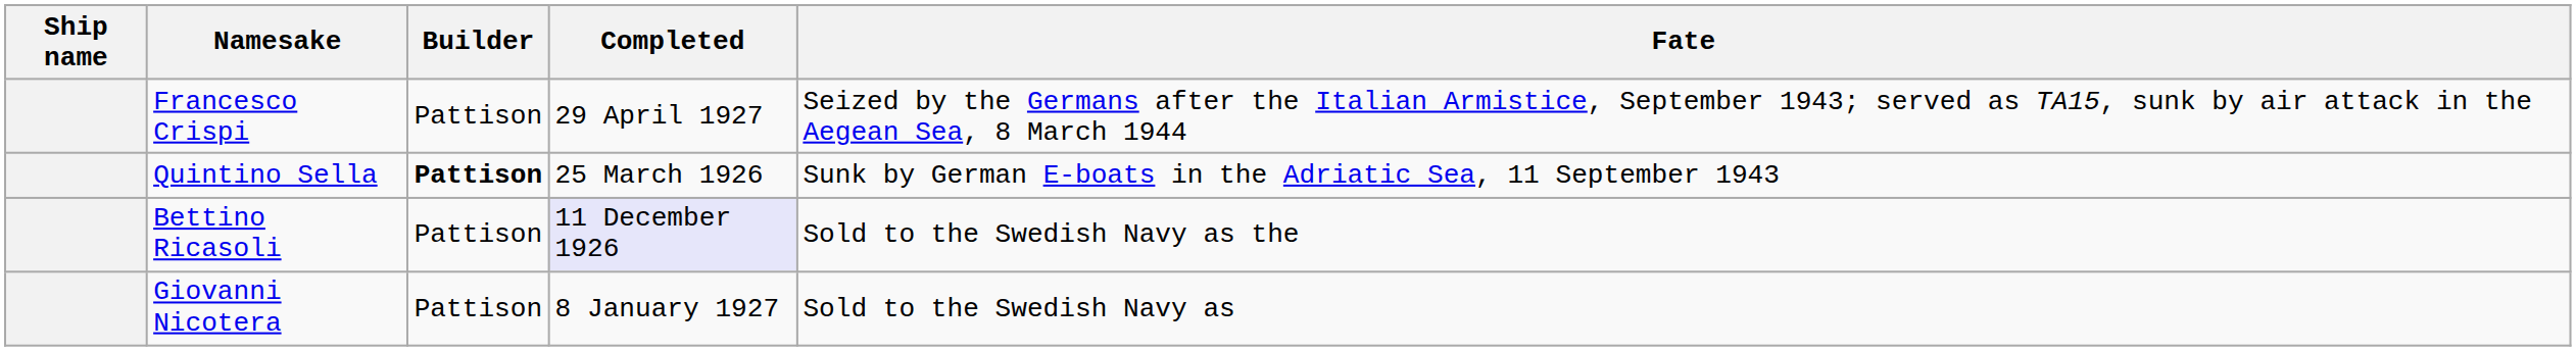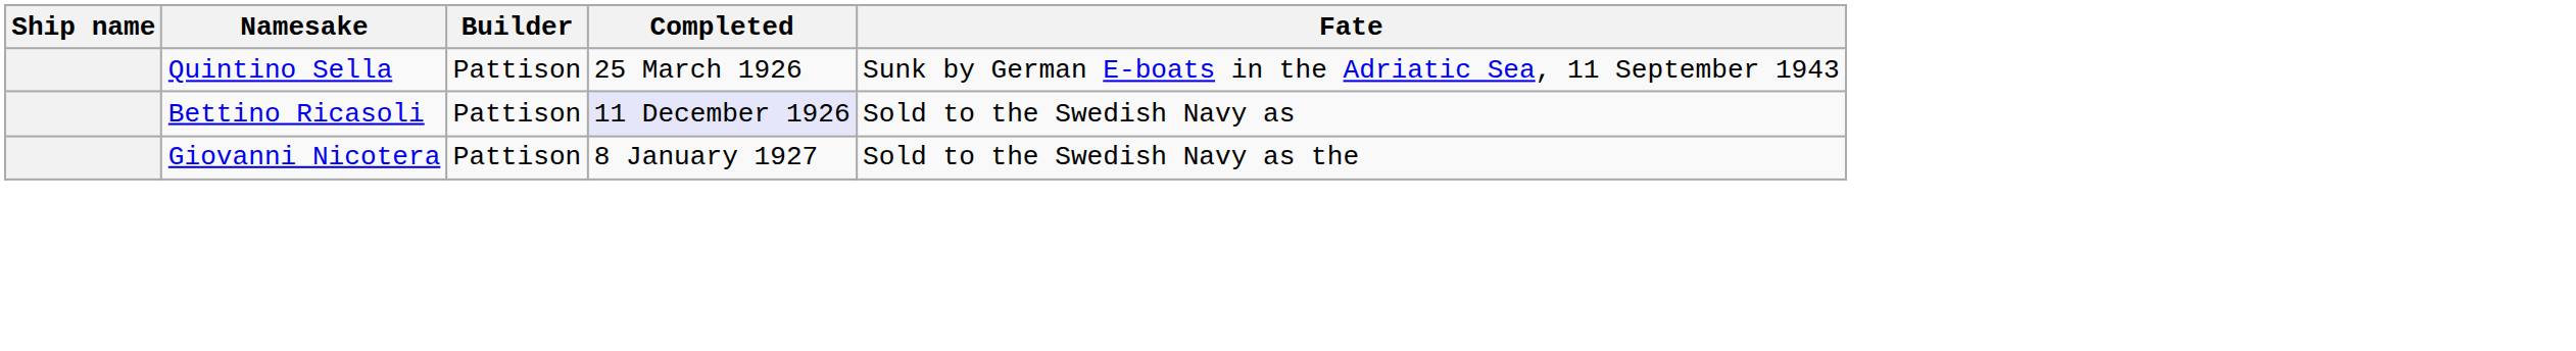 <table class="wikitable plainrowheaders">
 <tr>
 <th scope="col">Ship name</th>
 <th scope="col">Namesake</th>
 <th scope="col">Builder</th>
 <th scope="col">Completed</th>
 <th scope="col">Fate</th>
 </tr>
 <tr>
 <th scope="row"></th>
-<td><a href='#'>Francesco Crispi</a></td>
+<td><a href='#'>Quintino Sella</a></td>
 <td>Pattison</td>
-<td>29 April 1927</td>
-<td>Seized by the <a href='#'>Germans</a> after the <a href='#'>Italian Armistice</a>, September 1943; served as <em>TA15</em>, sunk by air attack in the <a href='#'>Aegean Sea</a>, 8 March 1944</td>
-</tr>
-<tr>
-<th scope="row"></th>
-<td><a href='#'>Quintino Sella</a></td>
-<td><strong>Pattison</strong></td>
 <td>25 March 1926</td>
 <td>Sunk by German <a href='#'>E-boats</a> in the <a href='#'>Adriatic Sea</a>, 11 September 1943</td>
 </tr>
 <tr>
 <th scope="row"></th>
 <td><a href='#'>Bettino Ricasoli</a></td>
 <td>Pattison</td>
 <td style="background: lavender;">11 December 1926</td>
-<td>Sold to the Swedish Navy as the </td>
+<td>Sold to the Swedish Navy as </td>
 </tr>
 <tr>
 <th scope="row"></th>
 <td><a href='#'>Giovanni Nicotera</a></td>
 <td>Pattison</td>
 <td>8 January 1927</td>
-<td>Sold to the Swedish Navy as </td>
+<td>Sold to the Swedish Navy as the </td>
 </tr>
 </table>
